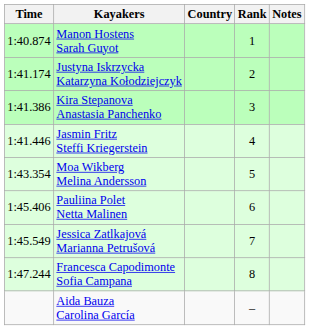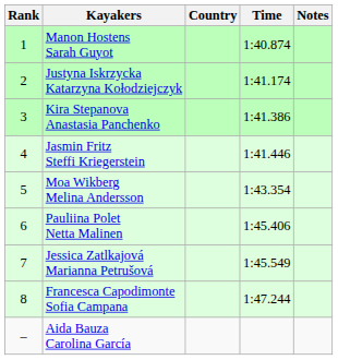 <table class="wikitable" style="text-align:center">
 <tr>
-<th>Time</th>
+<th>Rank</th>
 <th>Kayakers</th>
 <th>Country</th>
-<th>Rank</th>
+<th>Time</th>
 <th>Notes</th>
 </tr>
 <tr bgcolor=bbffbb>
-<td>1:40.874</td>
+<td>1</td>
 <td align=left><a href='#'>Manon Hostens</a><br><a href='#'>Sarah Guyot</a></td>
 <td align=left></td>
-<td>1</td>
+<td>1:40.874</td>
 <td></td>
 </tr>
 <tr bgcolor=bbffbb>
-<td>1:41.174</td>
+<td>2</td>
 <td align=left><a href='#'>Justyna Iskrzycka</a><br><a href='#'>Katarzyna Kołodziejczyk</a></td>
 <td align=left></td>
-<td>2</td>
+<td>1:41.174</td>
 <td></td>
 </tr>
 <tr bgcolor=bbffbb>
-<td>1:41.386</td>
+<td>3</td>
 <td align=left><a href='#'>Kira Stepanova</a><br><a href='#'>Anastasia Panchenko</a></td>
 <td align=left></td>
-<td>3</td>
+<td>1:41.386</td>
 <td></td>
 </tr>
 <tr bgcolor=ddffdd>
-<td>1:41.446</td>
+<td>4</td>
 <td align=left><a href='#'>Jasmin Fritz</a><br><a href='#'>Steffi Kriegerstein</a></td>
 <td align=left></td>
-<td>4</td>
+<td>1:41.446</td>
 <td></td>
 </tr>
 <tr bgcolor=ddffdd>
-<td>1:43.354</td>
+<td>5</td>
 <td align=left><a href='#'>Moa Wikberg</a><br><a href='#'>Melina Andersson</a></td>
 <td align=left></td>
-<td>5</td>
+<td>1:43.354</td>
 <td></td>
 </tr>
 <tr bgcolor=ddffdd>
-<td>1:45.406</td>
+<td>6</td>
 <td align=left><a href='#'>Pauliina Polet</a><br><a href='#'>Netta Malinen</a></td>
 <td align=left></td>
-<td>6</td>
+<td>1:45.406</td>
 <td></td>
 </tr>
 <tr bgcolor=ddffdd>
-<td>1:45.549</td>
+<td>7</td>
 <td align=left><a href='#'>Jessica Zatlkajová</a><br><a href='#'>Marianna Petrušová</a></td>
 <td align=left></td>
-<td>7</td>
+<td>1:45.549</td>
 <td></td>
 </tr>
 <tr bgcolor=ddffdd>
-<td>1:47.244</td>
+<td>8</td>
 <td align=left><a href='#'>Francesca Capodimonte</a><br><a href='#'>Sofia Campana</a></td>
 <td align=left></td>
-<td>8</td>
+<td>1:47.244</td>
 <td></td>
 </tr>
 <tr>
-<td></td>
+<td>–</td>
 <td align=left><a href='#'>Aida Bauza</a><br><a href='#'>Carolina García</a></td>
 <td align=left></td>
-<td>–</td>
+<td></td>
 <td></td>
 </tr>
 </table>
